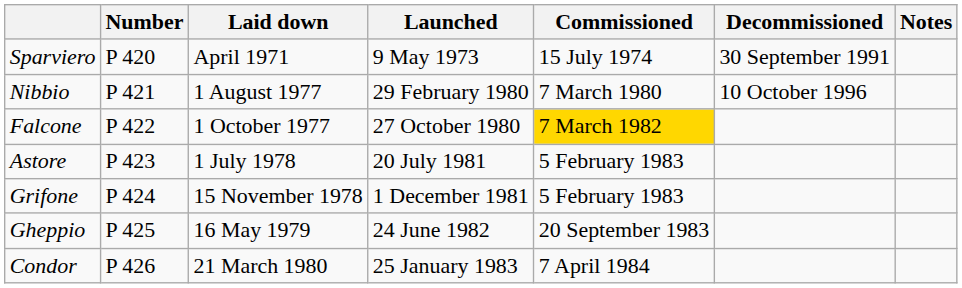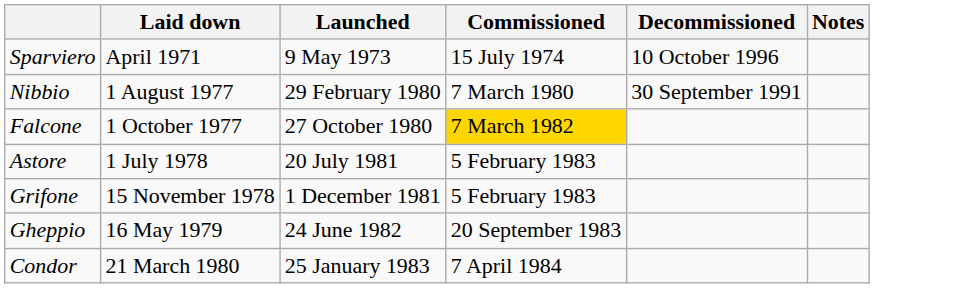 <table Class="wikitable">
 <tr>
 <th></th>
-<th>Number</th>
 <th>Laid down</th>
 <th>Launched</th>
 <th>Commissioned</th>
 <th>Decommissioned</th>
 <th>Notes</th>
 </tr>
 <tr>
 <td><em>Sparviero</em></td>
-<td>P 420</td>
 <td>April 1971</td>
 <td>9 May 1973</td>
 <td>15 July 1974</td>
+<td>10 October 1996</td>
+<td></td>
+</tr>
+<tr>
+<td><em>Nibbio</em></td>
+<td>1 August 1977</td>
+<td>29 February 1980</td>
+<td>7 March 1980</td>
 <td>30 September 1991</td>
 <td></td>
 </tr>
 <tr>
-<td><em>Nibbio</em></td>
-<td>P 421</td>
-<td>1 August 1977</td>
-<td>29 February 1980</td>
-<td>7 March 1980</td>
-<td>10 October 1996</td>
-<td></td>
-</tr>
-<tr>
 <td><em>Falcone</em></td>
-<td>P 422</td>
 <td>1 October 1977</td>
 <td>27 October 1980</td>
 <td style="background: gold;">7 March 1982 </td>
 <td></td>
 <td></td>
 </tr>
 <tr>
 <td><em>Astore</em></td>
-<td>P 423</td>
 <td>1 July 1978</td>
 <td>20 July 1981</td>
 <td>5 February 1983</td>
 <td></td>
 <td></td>
 </tr>
 <tr>
 <td><em>Grifone</em></td>
-<td>P 424</td>
 <td>15 November 1978</td>
 <td>1 December 1981</td>
 <td>5 February 1983</td>
 <td></td>
 <td></td>
 </tr>
 <tr>
 <td><em>Gheppio</em></td>
-<td>P 425</td>
 <td>16 May 1979</td>
 <td>24 June 1982</td>
 <td>20 September 1983</td>
 <td></td>
 <td></td>
 </tr>
 <tr>
 <td><em>Condor</em></td>
-<td>P 426</td>
 <td>21 March 1980</td>
 <td>25 January 1983</td>
 <td>7 April 1984</td>
 <td></td>
 <td></td>
 </tr>
 </table>
